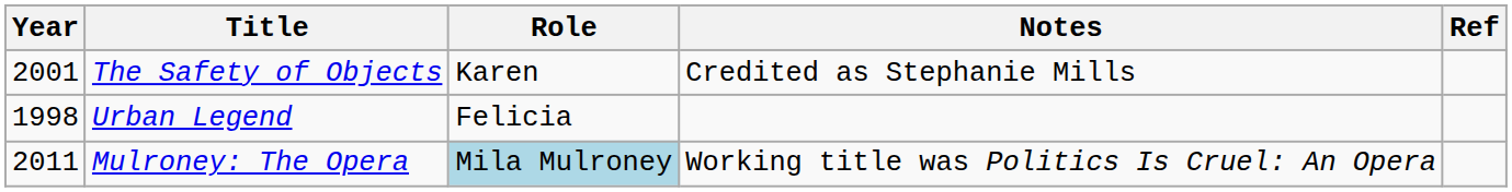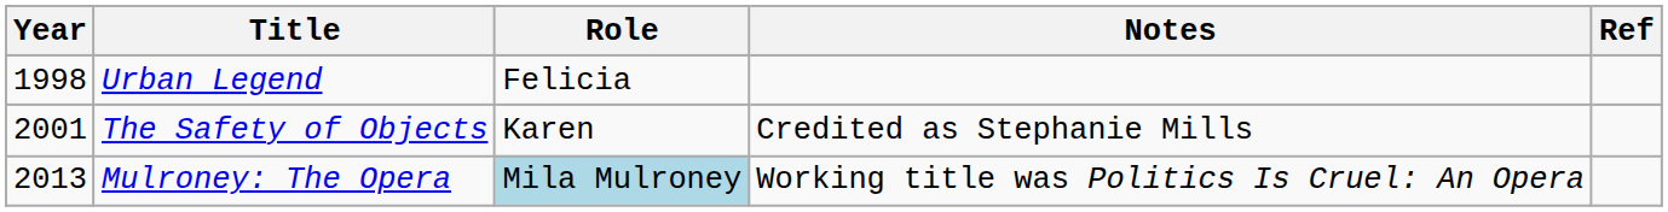 <table class="wikitable sortable">
 <tr>
 <th>Year</th>
 <th>Title</th>
 <th>Role</th>
 <th class="unsortable">Notes</th>
 <th class="unsortable">Ref</th>
 </tr>
 <tr>
+<td>1998</td>
+<td><em><a href='#'>Urban Legend</a></em></td>
+<td>Felicia</td>
+<td></td>
+<td></td>
+</tr>
+<tr>
 <td>2001</td>
 <td data-sort-value="Safety of Objects, The"><em><a href='#'>The Safety of Objects</a></em></td>
 <td>Karen</td>
 <td>Credited as Stephanie Mills</td>
 <td></td>
 </tr>
 <tr>
-<td>1998</td>
-<td><em><a href='#'>Urban Legend</a></em></td>
-<td>Felicia</td>
-<td></td>
-<td></td>
-</tr>
-<tr>
-<td>2011</td>
+<td>2013</td>
 <td><em><a href='#'>Mulroney: The Opera</a></em></td>
 <td style="background: lightblue;">Mila Mulroney</td>
 <td>Working title was <em>Politics Is Cruel: An Opera</em></td>
 <td></td>
 </tr>
 </table>
